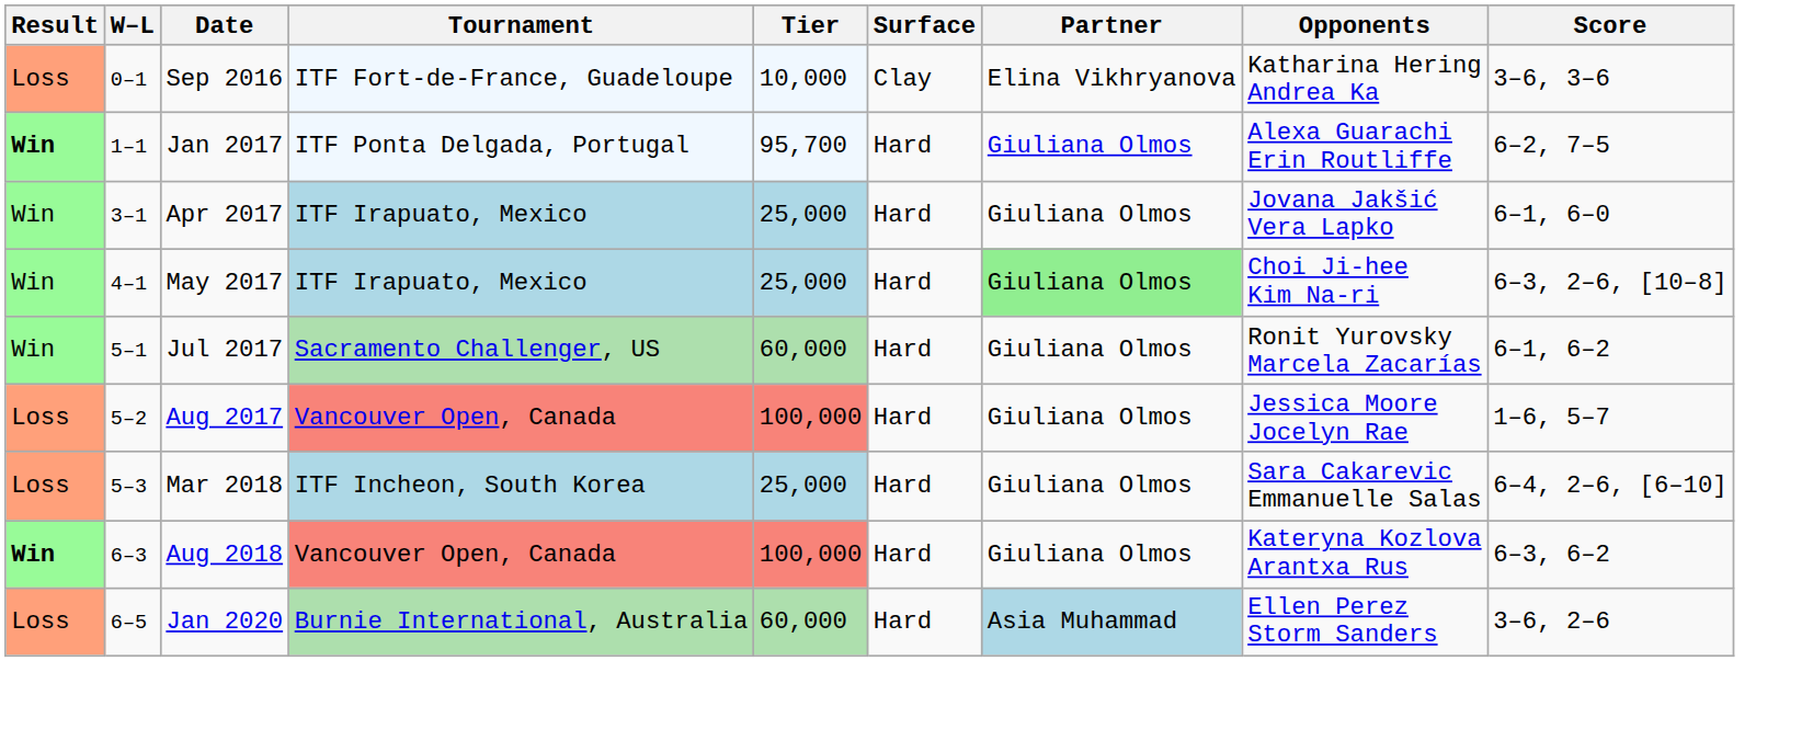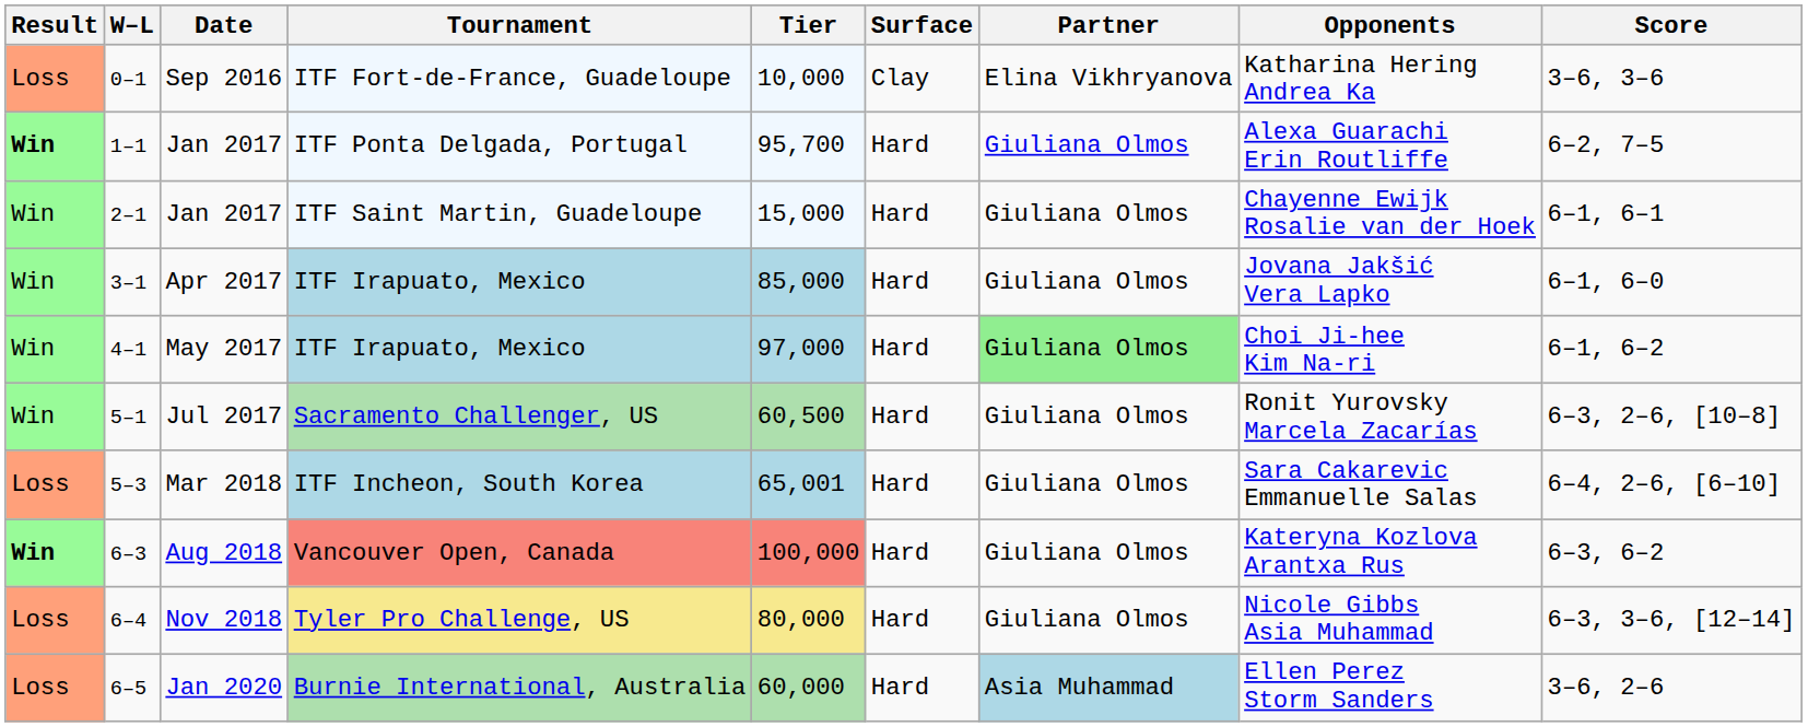 <table class="sortable wikitable">
 <tr>
 <th>Result</th>
 <th class="unsortable">W–L</th>
 <th>Date</th>
 <th>Tournament</th>
 <th>Tier</th>
 <th>Surface</th>
 <th>Partner</th>
 <th>Opponents</th>
 <th class="unsortable">Score</th>
 </tr>
 <tr>
 <td style="background:#ffa07a;">Loss</td>
 <td><small>0–1</small></td>
 <td>Sep 2016</td>
 <td style="background:#f0f8ff;">ITF Fort-de-France, Guadeloupe</td>
 <td style="background:#f0f8ff;">10,000</td>
 <td>Clay</td>
 <td> Elina Vikhryanova</td>
 <td> Katharina Hering <br>  <a href='#'>Andrea Ka</a></td>
 <td>3–6, 3–6</td>
 </tr>
 <tr>
 <td bgcolor="98FB98"><strong>Win</strong></td>
 <td><small>1–1</small></td>
 <td>Jan 2017</td>
 <td style="background:#f0f8ff;">ITF Ponta Delgada, Portugal</td>
 <td style="background:#f0f8ff;">95,700</td>
 <td>Hard</td>
 <td> <a href='#'>Giuliana Olmos</a></td>
 <td> <a href='#'>Alexa Guarachi</a> <br>  <a href='#'>Erin Routliffe</a></td>
 <td>6–2, 7–5</td>
 </tr>
 <tr>
 <td bgcolor="98FB98">Win</td>
+<td><small>2–1</small></td>
+<td>Jan 2017</td>
+<td style="background:#f0f8ff;">ITF Saint Martin, Guadeloupe</td>
+<td style="background:#f0f8ff;">15,000</td>
+<td>Hard</td>
+<td> Giuliana Olmos</td>
+<td> <a href='#'>Chayenne Ewijk</a> <br>  <a href='#'>Rosalie van der Hoek</a></td>
+<td>6–1, 6–1</td>
+</tr>
+<tr>
+<td bgcolor="98FB98">Win</td>
 <td><small>3–1</small></td>
 <td>Apr 2017</td>
 <td style="background:lightblue;">ITF Irapuato, Mexico</td>
-<td style="background:lightblue;">25,000</td>
+<td style="background:lightblue;">85,000</td>
 <td>Hard</td>
 <td> Giuliana Olmos</td>
 <td> <a href='#'>Jovana Jakšić</a> <br>  <a href='#'>Vera Lapko</a></td>
 <td>6–1, 6–0</td>
 </tr>
 <tr>
 <td bgcolor="98FB98">Win</td>
 <td><small>4–1</small></td>
 <td>May 2017</td>
 <td style="background:lightblue;">ITF Irapuato, Mexico</td>
-<td style="background:lightblue;">25,000</td>
+<td style="background:lightblue;">97,000</td>
 <td>Hard</td>
 <td style="background: lightgreen;"> Giuliana Olmos</td>
 <td> <a href='#'>Choi Ji-hee</a> <br>  <a href='#'>Kim Na-ri</a></td>
-<td>6–3, 2–6, [10–8]</td>
+<td>6–1, 6–2</td>
 </tr>
 <tr>
 <td bgcolor="98FB98">Win</td>
 <td><small>5–1</small></td>
 <td>Jul 2017</td>
 <td style="background:#addfad"><a href='#'>Sacramento Challenger</a>, US</td>
-<td style="background:#addfad">60,000</td>
+<td style="background:#addfad">60,500</td>
 <td>Hard</td>
 <td> Giuliana Olmos</td>
 <td> Ronit Yurovsky <br>  <a href='#'>Marcela Zacarías</a></td>
-<td>6–1, 6–2</td>
-</tr>
-<tr>
-<td style="background:#ffa07a;">Loss</td>
-<td><small>5–2</small></td>
-<td><a href='#'>Aug 2017</a></td>
-<td style="background:#f88379;"><a href='#'>Vancouver Open</a>, Canada</td>
-<td style="background:#f88379;">100,000</td>
-<td>Hard</td>
-<td> Giuliana Olmos</td>
-<td> <a href='#'>Jessica Moore</a> <br>  <a href='#'>Jocelyn Rae</a></td>
-<td>1–6, 5–7</td>
+<td>6–3, 2–6, [10–8]</td>
 </tr>
 <tr>
 <td style="background:#ffa07a;">Loss</td>
 <td><small>5–3</small></td>
 <td>Mar 2018</td>
 <td style="background:lightblue;">ITF Incheon, South Korea</td>
-<td style="background:lightblue;">25,000</td>
+<td style="background:lightblue;">65,001</td>
 <td>Hard</td>
 <td> Giuliana Olmos</td>
 <td> <a href='#'>Sara Cakarevic</a> <br>  Emmanuelle Salas</td>
 <td>6–4, 2–6, [6–10]</td>
 </tr>
 <tr>
 <td style="background:#98fb98;"><strong>Win</strong></td>
 <td><small>6–3</small></td>
 <td><a href='#'>Aug 2018</a></td>
 <td style="background:#f88379;">Vancouver Open, Canada</td>
 <td style="background:#f88379;">100,000</td>
 <td>Hard</td>
 <td> Giuliana Olmos</td>
 <td> <a href='#'>Kateryna Kozlova</a> <br>  <a href='#'>Arantxa Rus</a></td>
 <td>6–3, 6–2</td>
 </tr>
 <tr>
 <td style="background:#ffa07a;">Loss</td>
+<td><small>6–4</small></td>
+<td><a href='#'>Nov 2018</a></td>
+<td style="background:#f7e98e;"><a href='#'>Tyler Pro Challenge</a>, US</td>
+<td style="background:#f7e98e;">80,000</td>
+<td>Hard</td>
+<td> Giuliana Olmos</td>
+<td> <a href='#'>Nicole Gibbs</a> <br>  <a href='#'>Asia Muhammad</a></td>
+<td>6–3, 3–6, [12–14]</td>
+</tr>
+<tr>
+<td style="background:#ffa07a;">Loss</td>
 <td><small>6–5</small></td>
 <td><a href='#'>Jan 2020</a></td>
 <td style="background:#addfad"><a href='#'>Burnie International</a>, Australia</td>
 <td style="background:#addfad">60,000</td>
 <td>Hard</td>
 <td style="background: lightblue;"> Asia Muhammad</td>
 <td> <a href='#'>Ellen Perez</a> <br>  <a href='#'>Storm Sanders</a></td>
 <td>3–6, 2–6</td>
 </tr>
 </table>
